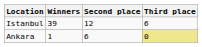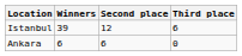 <table class="wikitable">
 <tr>
 <th>Location</th>
 <th>Winners</th>
 <th>Second place</th>
 <th>Third place</th>
 </tr>
 <tr>
 <td>Istanbul</td>
 <td>39</td>
 <td>12</td>
 <td>6</td>
 </tr>
 <tr>
 <td>Ankara</td>
-<td>1</td>
 <td>6</td>
-<td style="background: khaki;">0</td>
+<td>6</td>
+<td>0</td>
 </tr>
 </table>
